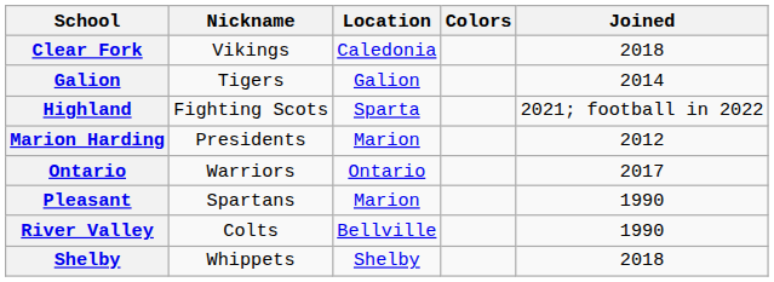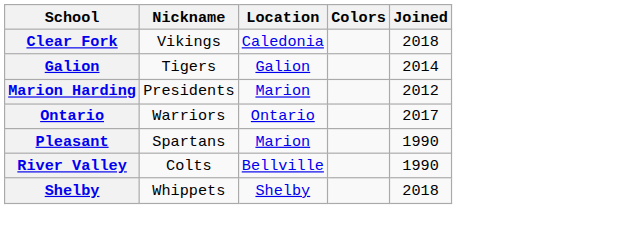 <table class="wikitable sortable" style="text-align:center">
 <tr>
 <th>School</th>
 <th>Nickname</th>
 <th>Location</th>
 <th>Colors</th>
 <th>Joined</th>
 </tr>
 <tr>
 <th><a href='#'>Clear Fork</a></th>
 <td>Vikings</td>
 <td><a href='#'>Caledonia</a></td>
 <td>  </td>
 <td>2018</td>
 </tr>
 <tr>
 <th><a href='#'>Galion</a></th>
 <td>Tigers</td>
 <td><a href='#'>Galion</a></td>
 <td> </td>
 <td>2014</td>
-</tr>
-<tr>
-<th><a href='#'>Highland</a></th>
-<td>Fighting Scots</td>
-<td><a href='#'>Sparta</a></td>
-<td>  </td>
-<td>2021; football in 2022</td>
 </tr>
 <tr>
 <th><a href='#'>Marion Harding</a></th>
 <td>Presidents</td>
 <td><a href='#'>Marion</a></td>
 <td> </td>
 <td>2012</td>
 </tr>
 <tr>
 <th><a href='#'>Ontario</a></th>
 <td>Warriors</td>
 <td><a href='#'>Ontario</a></td>
 <td> </td>
 <td>2017</td>
 </tr>
 <tr>
 <th><a href='#'>Pleasant</a></th>
 <td>Spartans</td>
 <td><a href='#'>Marion</a></td>
 <td> </td>
 <td>1990</td>
 </tr>
 <tr>
 <th><a href='#'>River Valley</a></th>
 <td>Colts</td>
 <td><a href='#'>Bellville</a></td>
 <td>  </td>
 <td>1990</td>
 </tr>
 <tr>
 <th><a href='#'>Shelby</a></th>
 <td>Whippets</td>
 <td><a href='#'>Shelby</a></td>
 <td> </td>
 <td>2018</td>
 </tr>
 </table>
